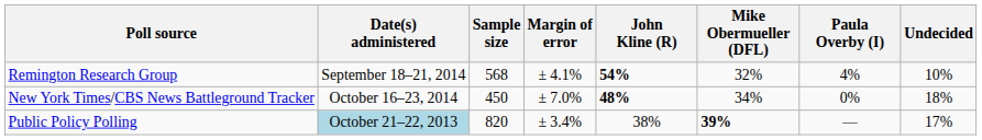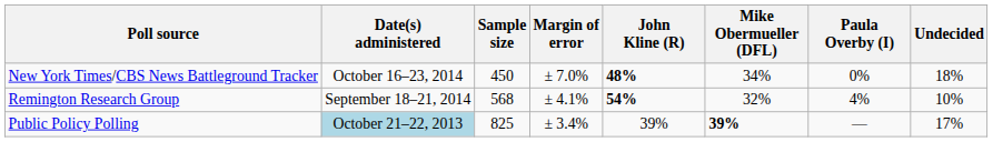 <table class="wikitable">
 <tr>
 <th>Poll source</th>
 <th>Date(s)<br>administered</th>
 <th>Sample<br>size</th>
 <th>Margin of<br>error</th>
 <th style="width:100px;">John<br>Kline (R)</th>
 <th style="width:100px;">Mike<br>Obermueller (DFL)</th>
 <th style="width:100px;">Paula<br>Overby (I)</th>
 <th>Undecided</th>
 </tr>
 <tr>
+<td><a href='#'>New York Times</a>/<a href='#'>CBS News Battleground Tracker</a></td>
+<td align=center>October 16–23, 2014</td>
+<td align=center>450</td>
+<td align=center>± 7.0%</td>
+<td><strong>48%</strong></td>
+<td align=center>34%</td>
+<td align=center>0%</td>
+<td align=center>18%</td>
+</tr>
+<tr>
 <td><a href='#'>Remington Research Group</a></td>
 <td align=center>September 18–21, 2014</td>
 <td align=center>568</td>
 <td align=center>± 4.1%</td>
 <td><strong>54%</strong></td>
 <td align=center>32%</td>
 <td align=center>4%</td>
 <td align=center>10%</td>
 </tr>
 <tr>
-<td><a href='#'>New York Times</a>/<a href='#'>CBS News Battleground Tracker</a></td>
-<td align=center>October 16–23, 2014</td>
-<td align=center>450</td>
-<td align=center>± 7.0%</td>
-<td><strong>48%</strong></td>
-<td align=center>34%</td>
-<td align=center>0%</td>
-<td align=center>18%</td>
-</tr>
-<tr>
 <td><a href='#'>Public Policy Polling</a></td>
 <td align=center style="background: lightblue;">October 21–22, 2013</td>
-<td align=center>820</td>
+<td align=center>825</td>
 <td align=center>± 3.4%</td>
-<td align=center>38%</td>
+<td align=center>39%</td>
 <td><strong>39%</strong></td>
 <td align=center>—</td>
 <td align=center>17%</td>
 </tr>
 </table>
